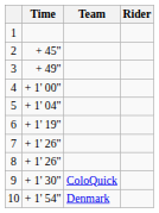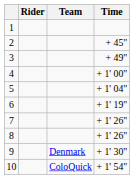 <table class="wikitable" style="margin-right:10px">
 <tr>
 <th></th>
+<th>Rider</th>
+<th>Team</th>
 <th>Time</th>
-<th>Team</th>
-<th>Rider</th>
 </tr>
 <tr>
 <td style="text-align:center;">1</td>
+<td> </td>
+<td></td>
 <td style="text-align:right;"><strong></strong></td>
-<td></td>
-<td> </td>
 </tr>
 <tr>
 <td style="text-align:center;">2</td>
-<td style="text-align:right;">+ 45"</td>
 <td></td>
 <td></td>
+<td style="text-align:right;">+ 45"</td>
 </tr>
 <tr>
 <td style="text-align:center;">3</td>
-<td style="text-align:right;">+ 49"</td>
 <td></td>
 <td></td>
+<td style="text-align:right;">+ 49"</td>
 </tr>
 <tr>
 <td style="text-align:center;">4</td>
-<td style="text-align:right;">+ 1' 00"</td>
 <td></td>
 <td></td>
+<td style="text-align:right;">+ 1' 00"</td>
 </tr>
 <tr>
 <td style="text-align:center;">5</td>
-<td style="text-align:right;">+ 1' 04"</td>
 <td></td>
 <td></td>
+<td style="text-align:right;">+ 1' 04"</td>
 </tr>
 <tr>
 <td style="text-align:center;">6</td>
-<td style="text-align:right;">+ 1' 19"</td>
 <td></td>
 <td></td>
+<td style="text-align:right;">+ 1' 19"</td>
 </tr>
 <tr>
 <td style="text-align:center;">7</td>
+<td> </td>
+<td></td>
 <td style="text-align:right;">+ 1' 26"</td>
-<td></td>
-<td> </td>
 </tr>
 <tr>
 <td style="text-align:center;">8</td>
+<td> </td>
+<td></td>
 <td style="text-align:right;">+ 1' 26"</td>
-<td></td>
-<td> </td>
 </tr>
 <tr>
 <td style="text-align:center;">9</td>
+<td></td>
+<td><a href='#'>Denmark</a></td>
 <td style="text-align:right;">+ 1' 30"</td>
-<td><a href='#'>ColoQuick</a></td>
-<td></td>
 </tr>
 <tr>
 <td style="text-align:center;">10</td>
+<td></td>
+<td><a href='#'>ColoQuick</a></td>
 <td style="text-align:right;">+ 1' 54"</td>
-<td><a href='#'>Denmark</a></td>
-<td></td>
 </tr>
 </table>
